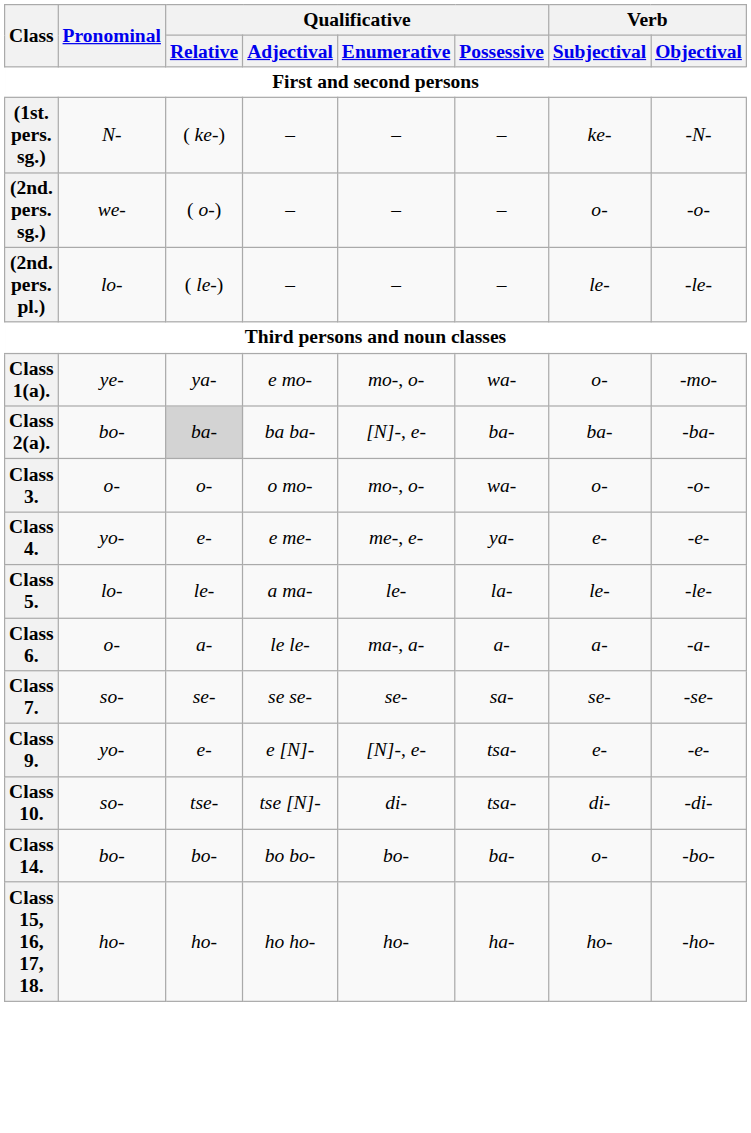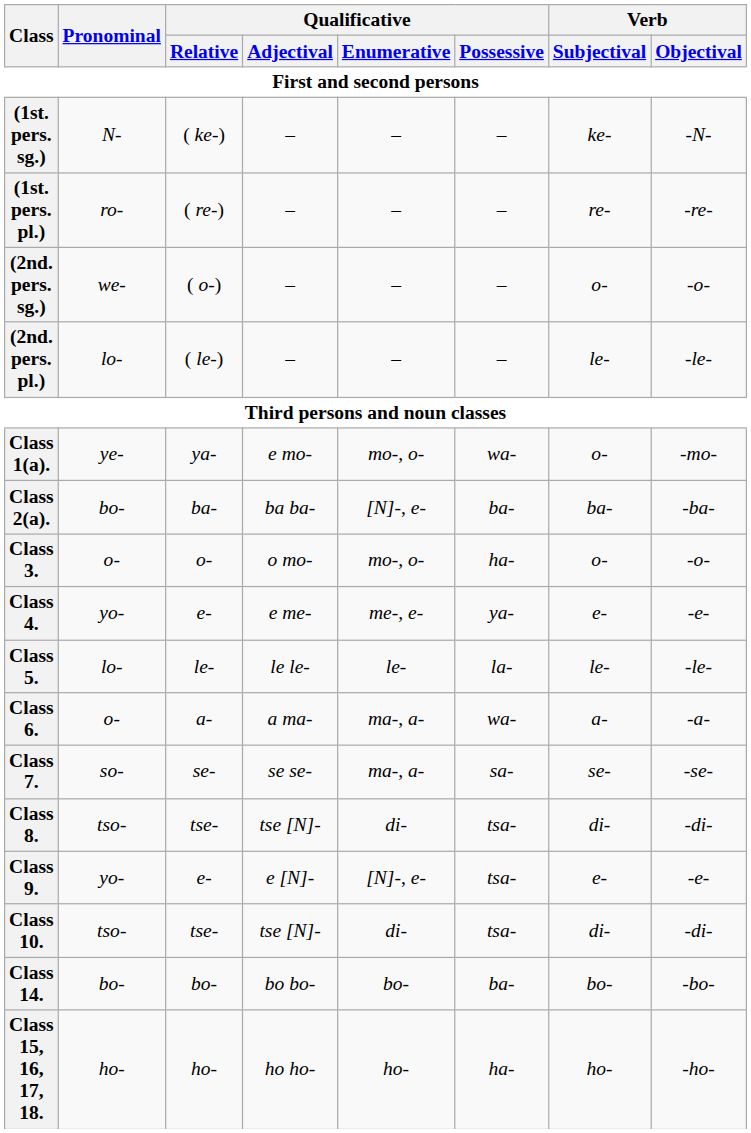 <table class="wikitable" style="text-align: center; clear:right;">
 <tr>
 <th rowspan=2>Class</th>
 <th rowspan=2><a href='#'>Pronominal</a></th>
 <th colspan=4>Qualificative</th>
 <th colspan=2>Verb</th>
 </tr>
 <tr>
 <th><a href='#'>Relative</a></th>
 <th><a href='#'>Adjectival</a></th>
 <th><a href='#'>Enumerative</a></th>
 <th><a href='#'>Possessive</a></th>
 <th><a href='#'>Subjectival</a></th>
 <th><a href='#'>Objectival</a></th>
 </tr>
 <tr>
 <th colspan=8 style="background: white; text-align: center; border-right: white 1px solid; border-left: white 1px solid">First and second persons</th>
 </tr>
 <tr>
 <th>(1st. pers. sg.)</th>
 <td><em>N-</em></td>
 <td>( <em>ke-</em>)</td>
 <td>–</td>
 <td>–</td>
 <td>–</td>
 <td> <em>ke-</em></td>
 <td><em>-N-</em></td>
+</tr>
+<tr>
+<th>(1st. pers. pl.)</th>
+<td> <em>ro-</em></td>
+<td>( <em>re-</em>)</td>
+<td>–</td>
+<td>–</td>
+<td>–</td>
+<td> <em>re-</em></td>
+<td> <em>-re-</em></td>
 </tr>
 <tr>
 <th>(2nd. pers. sg.)</th>
 <td> <em>we-</em></td>
 <td>( <em>o-</em>)</td>
 <td>–</td>
 <td>–</td>
 <td>–</td>
 <td> <em>o-</em></td>
 <td> <em>-o-</em></td>
 </tr>
 <tr>
 <th>(2nd. pers. pl.)</th>
 <td> <em>lo-</em></td>
 <td>( <em>le-</em>)</td>
 <td>–</td>
 <td>–</td>
 <td>–</td>
 <td> <em>le-</em></td>
 <td> <em>-le-</em></td>
 </tr>
 <tr>
 <th colspan=8 style="background: white; text-align: center; border-right: white 1px solid; border-left: white 1px solid">Third persons and noun classes</th>
 </tr>
 <tr>
 <th>Class 1(a).</th>
 <td> <em>ye-</em></td>
 <td> <em>ya-</em></td>
 <td> <em>e mo-</em></td>
 <td> <em>mo-</em>,  <em>o-</em></td>
 <td> <em>wa-</em></td>
 <td> <em>o-</em></td>
 <td> <em>-mo-</em></td>
 </tr>
 <tr>
 <th>Class 2(a).</th>
 <td> <em>bo-</em></td>
-<td style="background: lightgrey;"> <em>ba-</em></td>
+<td> <em>ba-</em></td>
 <td> <em>ba ba-</em></td>
 <td><em>[N]-</em>,  <em>e-</em></td>
 <td> <em>ba-</em></td>
 <td> <em>ba-</em></td>
 <td> <em>-ba-</em></td>
 </tr>
 <tr>
 <th>Class 3.</th>
 <td> <em>o-</em></td>
 <td> <em>o-</em></td>
 <td> <em>o mo-</em></td>
 <td> <em>mo-</em>,  <em>o-</em></td>
-<td> <em>wa-</em></td>
+<td> <em>ha-</em></td>
 <td> <em>o-</em></td>
 <td> <em>-o-</em></td>
 </tr>
 <tr>
 <th>Class 4.</th>
 <td> <em>yo-</em></td>
 <td> <em>e-</em></td>
 <td> <em>e me-</em></td>
 <td> <em>me-</em>,  <em>e-</em></td>
 <td> <em>ya-</em></td>
 <td> <em>e-</em></td>
 <td> <em>-e-</em></td>
 </tr>
 <tr>
 <th>Class 5.</th>
 <td> <em>lo-</em></td>
 <td> <em>le-</em></td>
-<td> <em>a ma-</em></td>
+<td> <em>le le-</em></td>
 <td> <em>le-</em></td>
 <td> <em>la-</em></td>
 <td> <em>le-</em></td>
 <td> <em>-le-</em></td>
 </tr>
 <tr>
 <th>Class 6.</th>
 <td> <em>o-</em></td>
 <td> <em>a-</em></td>
-<td> <em>le le-</em></td>
+<td> <em>a ma-</em></td>
 <td> <em>ma-</em>,  <em>a-</em></td>
-<td> <em>a-</em></td>
+<td> <em>wa-</em></td>
 <td> <em>a-</em></td>
 <td> <em>-a-</em></td>
 </tr>
 <tr>
 <th>Class 7.</th>
 <td> <em>so-</em></td>
 <td> <em>se-</em></td>
 <td> <em>se se-</em></td>
-<td> <em>se-</em></td>
+<td> <em>ma-</em>,  <em>a-</em></td>
 <td> <em>sa-</em></td>
 <td> <em>se-</em></td>
 <td> <em>-se-</em></td>
+</tr>
+<tr>
+<th>Class 8.</th>
+<td> <em>tso-</em></td>
+<td> <em>tse-</em></td>
+<td> <em>tse [N]-</em></td>
+<td> <em>di-</em></td>
+<td> <em>tsa-</em></td>
+<td> <em>di-</em></td>
+<td> <em>-di-</em></td>
 </tr>
 <tr>
 <th>Class 9.</th>
 <td> <em>yo-</em></td>
 <td> <em>e-</em></td>
 <td> <em>e [N]-</em></td>
 <td><em>[N]-</em>,  <em>e-</em></td>
 <td> <em>tsa-</em></td>
 <td> <em>e-</em></td>
 <td> <em>-e-</em></td>
 </tr>
 <tr>
 <th>Class 10.</th>
-<td> <em>so-</em></td>
+<td> <em>tso-</em></td>
 <td> <em>tse-</em></td>
 <td> <em>tse [N]-</em></td>
 <td> <em>di-</em></td>
 <td> <em>tsa-</em></td>
 <td> <em>di-</em></td>
 <td> <em>-di-</em></td>
 </tr>
 <tr>
 <th>Class 14.</th>
 <td> <em>bo-</em></td>
 <td> <em>bo-</em></td>
 <td> <em>bo bo-</em></td>
 <td> <em>bo-</em></td>
 <td> <em>ba-</em></td>
-<td> <em>o-</em></td>
+<td> <em>bo-</em></td>
 <td> <em>-bo-</em></td>
 </tr>
 <tr>
 <th>Class 15, 16, 17, 18.</th>
 <td> <em>ho-</em></td>
 <td> <em>ho-</em></td>
 <td> <em>ho ho-</em></td>
 <td> <em>ho-</em></td>
 <td> <em>ha-</em></td>
 <td> <em>ho-</em></td>
 <td> <em>-ho-</em></td>
 </tr>
 </table>
